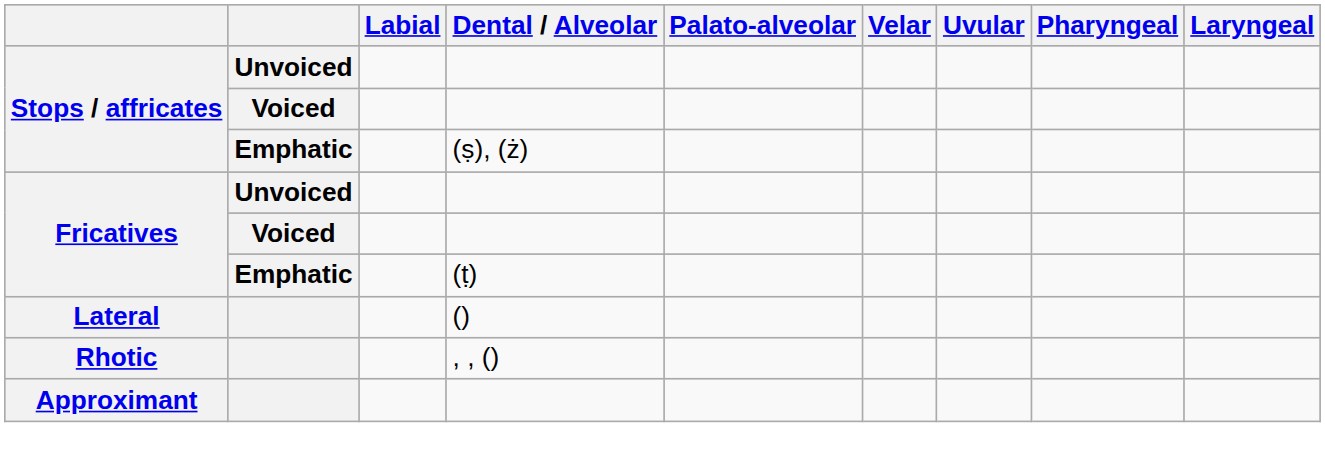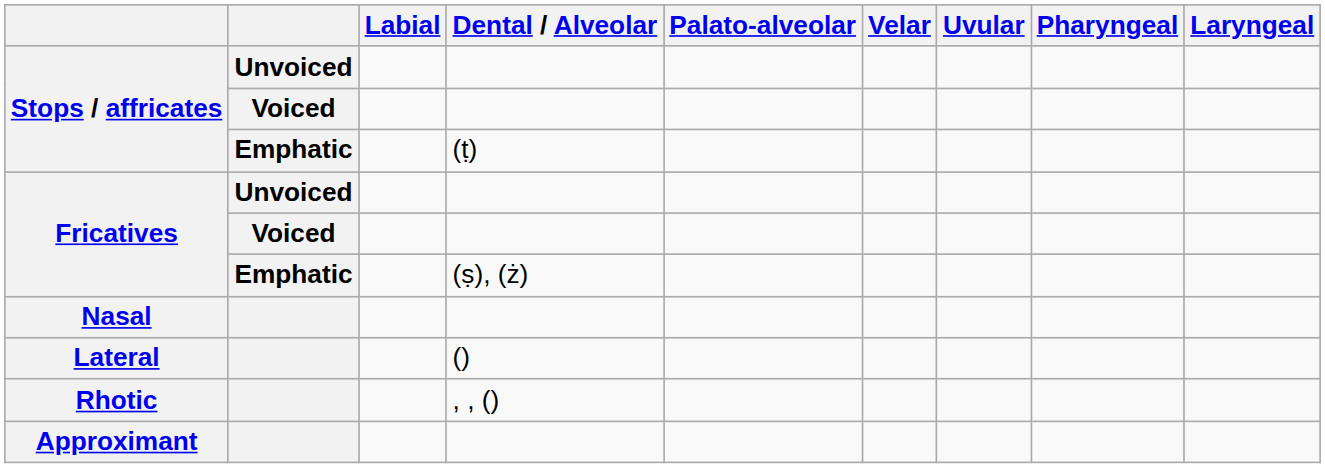 <table class="wikitable">
 <tr>
 <th></th>
 <th></th>
 <th><a href='#'>Labial</a></th>
 <th><a href='#'>Dental</a> / <a href='#'>Alveolar</a></th>
 <th><a href='#'>Palato-alveolar</a></th>
 <th><a href='#'>Velar</a></th>
 <th><a href='#'>Uvular</a></th>
 <th><a href='#'>Pharyngeal</a></th>
 <th><a href='#'>Laryngeal</a></th>
 </tr>
 <tr>
 <th rowspan="3"><a href='#'>Stops</a> / <a href='#'>affricates</a></th>
 <th>Unvoiced</th>
 <td></td>
 <td></td>
 <td></td>
 <td></td>
 <td></td>
 <td></td>
 <td></td>
 </tr>
 <tr>
 <th>Voiced</th>
 <td></td>
 <td></td>
 <td></td>
 <td></td>
 <td></td>
 <td></td>
 <td></td>
 </tr>
 <tr>
 <th>Emphatic</th>
 <td></td>
-<td>(ṣ), (ż)</td>
+<td>(ṭ)</td>
 <td></td>
 <td></td>
 <td></td>
 <td></td>
 <td></td>
 </tr>
 <tr>
 <th rowspan="3"><a href='#'>Fricatives</a></th>
 <th>Unvoiced</th>
 <td></td>
 <td></td>
 <td></td>
 <td></td>
 <td></td>
 <td></td>
 <td></td>
 </tr>
 <tr>
 <th>Voiced</th>
 <td></td>
 <td></td>
 <td></td>
 <td></td>
 <td></td>
 <td></td>
 <td></td>
 </tr>
 <tr>
 <th>Emphatic</th>
 <td></td>
-<td>(ṭ)</td>
+<td>(ṣ), (ż)</td>
+<td></td>
+<td></td>
+<td></td>
+<td></td>
+<td></td>
+</tr>
+<tr>
+<th><a href='#'>Nasal</a></th>
+<th></th>
+<td></td>
+<td></td>
 <td></td>
 <td></td>
 <td></td>
 <td></td>
 <td></td>
 </tr>
 <tr>
 <th><a href='#'>Lateral</a></th>
 <th></th>
 <td></td>
 <td> ()</td>
 <td></td>
 <td></td>
 <td></td>
 <td></td>
 <td></td>
 </tr>
 <tr>
 <th><a href='#'>Rhotic</a></th>
 <th></th>
 <td></td>
 <td>, , ()</td>
 <td></td>
 <td></td>
 <td></td>
 <td></td>
 <td></td>
 </tr>
 <tr>
 <th><a href='#'>Approximant</a></th>
 <th></th>
 <td></td>
 <td></td>
 <td></td>
 <td></td>
 <td></td>
 <td></td>
 <td></td>
 </tr>
 </table>
